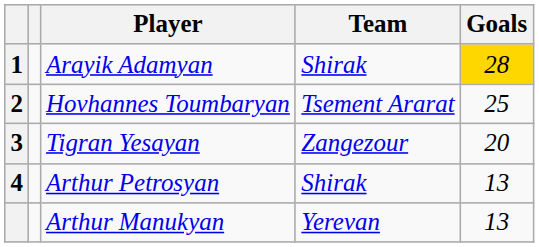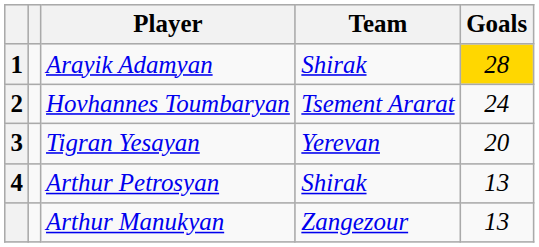 <table class="wikitable">
 <tr>
 <th></th>
 <th></th>
 <th>Player</th>
 <th>Team</th>
 <th>Goals</th>
 </tr>
 <tr>
 <th>1</th>
 <td></td>
 <td><em><a href='#'>Arayik Adamyan</a></em></td>
 <td><em><a href='#'>Shirak</a></em></td>
 <td align=center style="background: gold;"><em>28</em></td>
 </tr>
 <tr>
 <th>2</th>
 <td></td>
 <td><em><a href='#'>Hovhannes Toumbaryan</a></em></td>
 <td><em><a href='#'>Tsement Ararat</a></em></td>
-<td align=center><em>25</em></td>
+<td align=center><em>24</em></td>
 </tr>
 <tr>
 <th>3</th>
 <td></td>
 <td><em><a href='#'>Tigran Yesayan</a></em></td>
-<td><em><a href='#'>Zangezour</a></em></td>
+<td><em><a href='#'>Yerevan</a></em></td>
 <td align=center><em>20</em></td>
 </tr>
 <tr>
 <th>4</th>
 <td></td>
 <td><em><a href='#'>Arthur Petrosyan</a></em></td>
 <td><em><a href='#'>Shirak</a></em></td>
 <td align=center><em>13</em></td>
 </tr>
 <tr>
 <th></th>
 <td></td>
 <td><em><a href='#'>Arthur Manukyan</a></em></td>
-<td><em><a href='#'>Yerevan</a></em></td>
+<td><em><a href='#'>Zangezour</a></em></td>
 <td align=center><em>13</em></td>
 </tr>
 </table>
